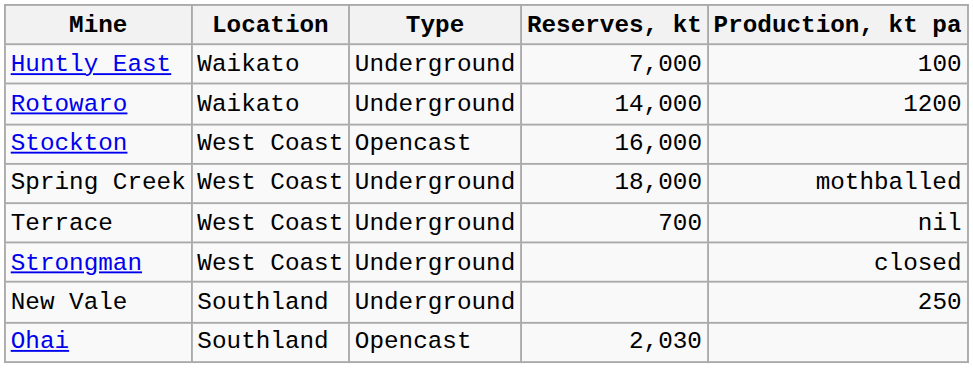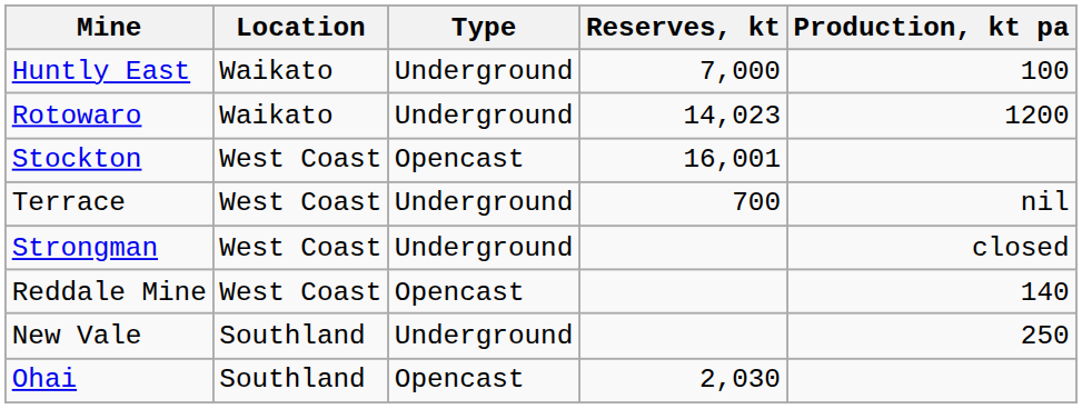 <table class="wikitable" align="center">
 <tr>
 <th>Mine</th>
 <th>Location</th>
 <th>Type</th>
 <th>Reserves, kt</th>
 <th>Production, kt pa</th>
 </tr>
 <tr>
 <td><a href='#'>Huntly East</a></td>
 <td>Waikato</td>
 <td>Underground</td>
 <td align="right">7,000</td>
 <td align="right">100</td>
 </tr>
 <tr>
 <td><a href='#'>Rotowaro</a></td>
 <td>Waikato</td>
 <td>Underground</td>
-<td align="right">14,000</td>
+<td align="right">14,023</td>
 <td align="right">1200</td>
 </tr>
 <tr>
 <td><a href='#'>Stockton</a></td>
 <td>West Coast</td>
 <td>Opencast</td>
-<td align="right">16,000</td>
+<td align="right">16,001</td>
 <td align="right"></td>
-</tr>
-<tr>
-<td>Spring Creek</td>
-<td>West Coast</td>
-<td>Underground</td>
-<td align="right">18,000</td>
-<td align="right">mothballed</td>
 </tr>
 <tr>
 <td>Terrace</td>
 <td>West Coast</td>
 <td>Underground</td>
 <td align="right">700</td>
 <td align="right">nil</td>
 </tr>
 <tr>
 <td><a href='#'>Strongman</a></td>
 <td>West Coast</td>
 <td>Underground</td>
 <td align="right"></td>
 <td align="right">closed</td>
 </tr>
 <tr>
+<td>Reddale Mine</td>
+<td>West Coast</td>
+<td>Opencast</td>
+<td align="right"></td>
+<td align="right">140</td>
+</tr>
+<tr>
 <td>New Vale</td>
 <td>Southland</td>
 <td>Underground</td>
 <td align="right"></td>
 <td align="right">250</td>
 </tr>
 <tr>
 <td><a href='#'>Ohai</a></td>
 <td>Southland</td>
 <td>Opencast</td>
 <td align="right">2,030</td>
 <td align="right"></td>
 </tr>
 </table>
